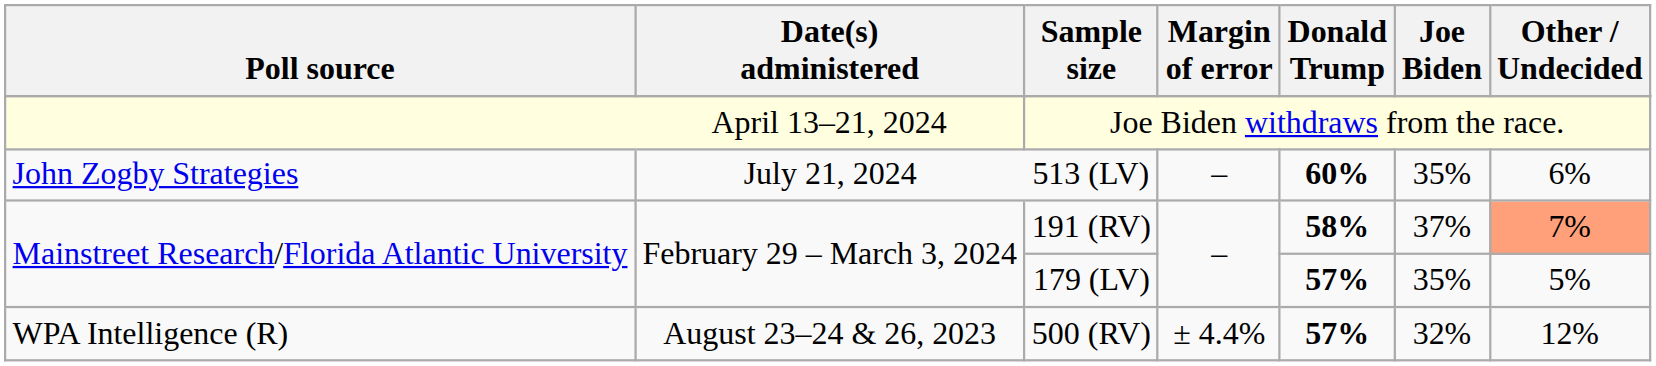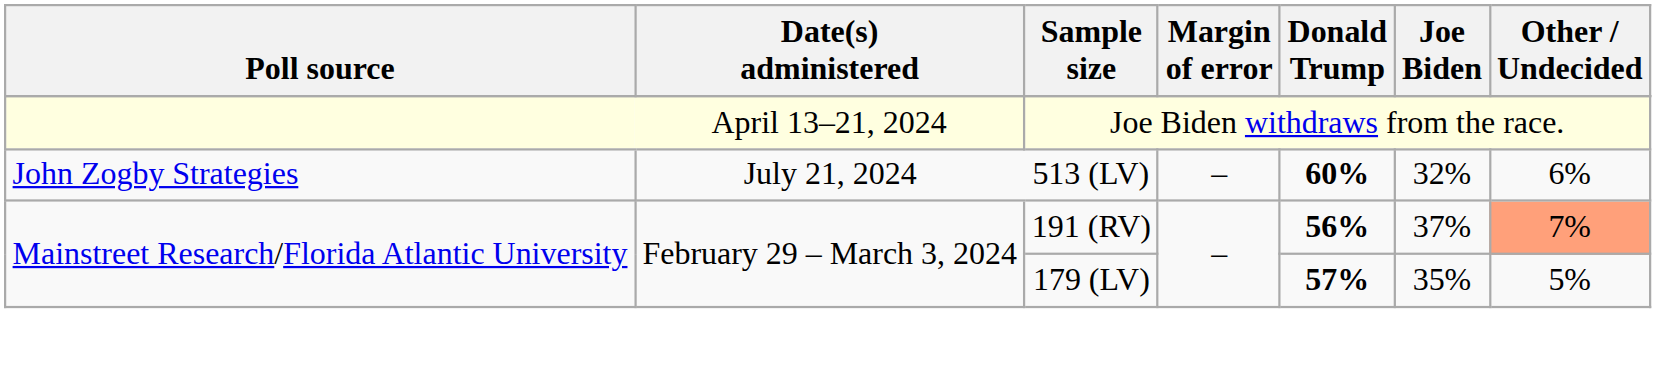 <table class="wikitable sortable mw-datatable" style="font-size:90%;text-align:center;line-height:17px">
 <tr valign=bottom>
 <th>Poll source</th>
 <th>Date(s)<br>administered</th>
 <th>Sample<br>size</th>
 <th>Margin<br>of error</th>
 <th class="unsortable">Donald<br>Trump<br></th>
 <th class="unsortable">Joe<br>Biden<br></th>
 <th class="unsortable">Other /<br>Undecided</th>
 </tr>
 <tr>
 </tr>
 <tr style="background:lightyellow;">
 <td style="border-right-style:hidden;"></td>
 <td data-sort-value="2024-05-01">April 13–21, 2024</td>
 <td colspan="5">Joe Biden <a href='#'>withdraws</a> from the race.</td>
 </tr>
 <tr>
 <td style="text-align:left;"><a href='#'>John Zogby Strategies</a></td>
 <td style="border-right-style:hidden; " data-sort-value="2024-07-21">July 21, 2024</td>
 <td>513 (LV)</td>
 <td>–</td>
 <td><strong>60%</strong></td>
-<td>35%</td>
+<td>32%</td>
 <td>6%</td>
 </tr>
 <tr>
 <td style="text-align:left;" rowspan="2"><a href='#'>Mainstreet Research</a>/<a href='#'>Florida Atlantic University</a></td>
 <td rowspan="2">February 29 – March 3, 2024</td>
 <td>191 (RV)</td>
 <td rowspan="2">–</td>
-<td><strong>58%</strong></td>
+<td><strong>56%</strong></td>
 <td>37%</td>
 <td style="background: lightsalmon;">7%</td>
 </tr>
 <tr>
 <td>179 (LV)</td>
 <td><strong>57%</strong></td>
 <td>35%</td>
 <td>5%</td>
 </tr>
-<tr>
-<td style="text-align:left;">WPA Intelligence (R)</td>
-<td data-sort-value="2023-06-08">August 23–24 & 26, 2023</td>
-<td>500 (RV)</td>
-<td>± 4.4%</td>
-<td><strong>57%</strong></td>
-<td>32%</td>
-<td>12%</td>
-</tr>
 </table>
